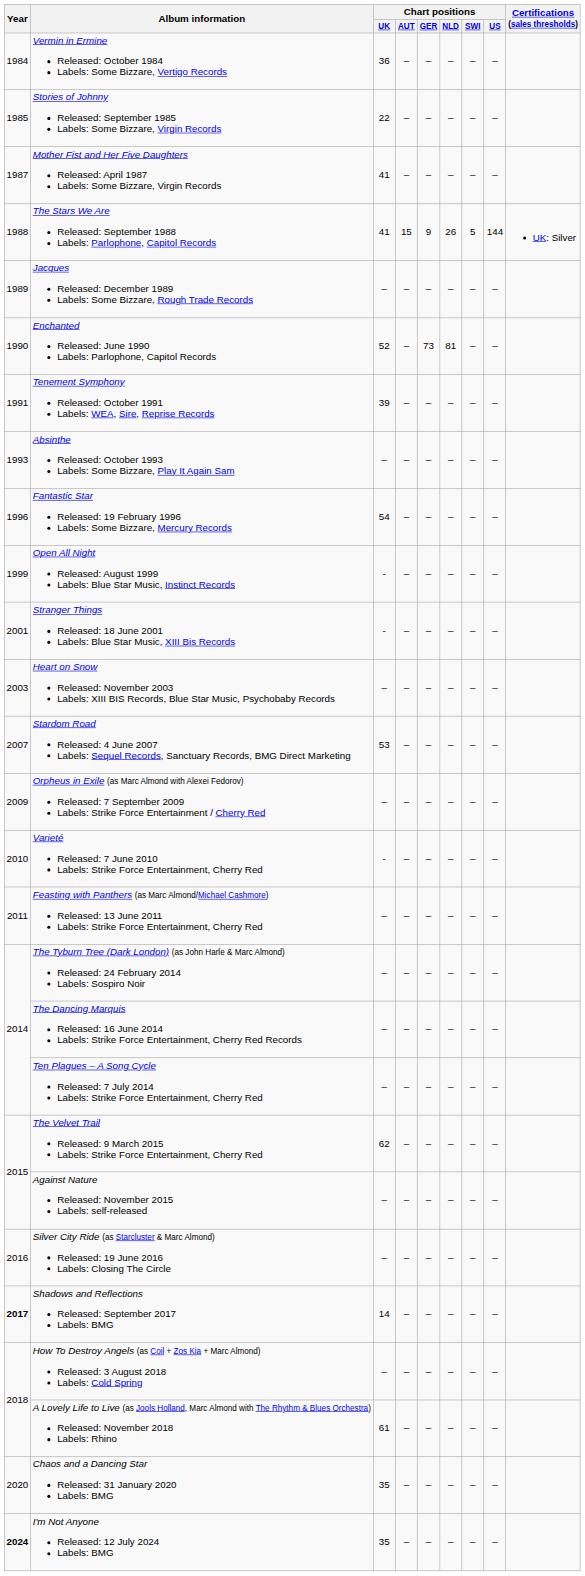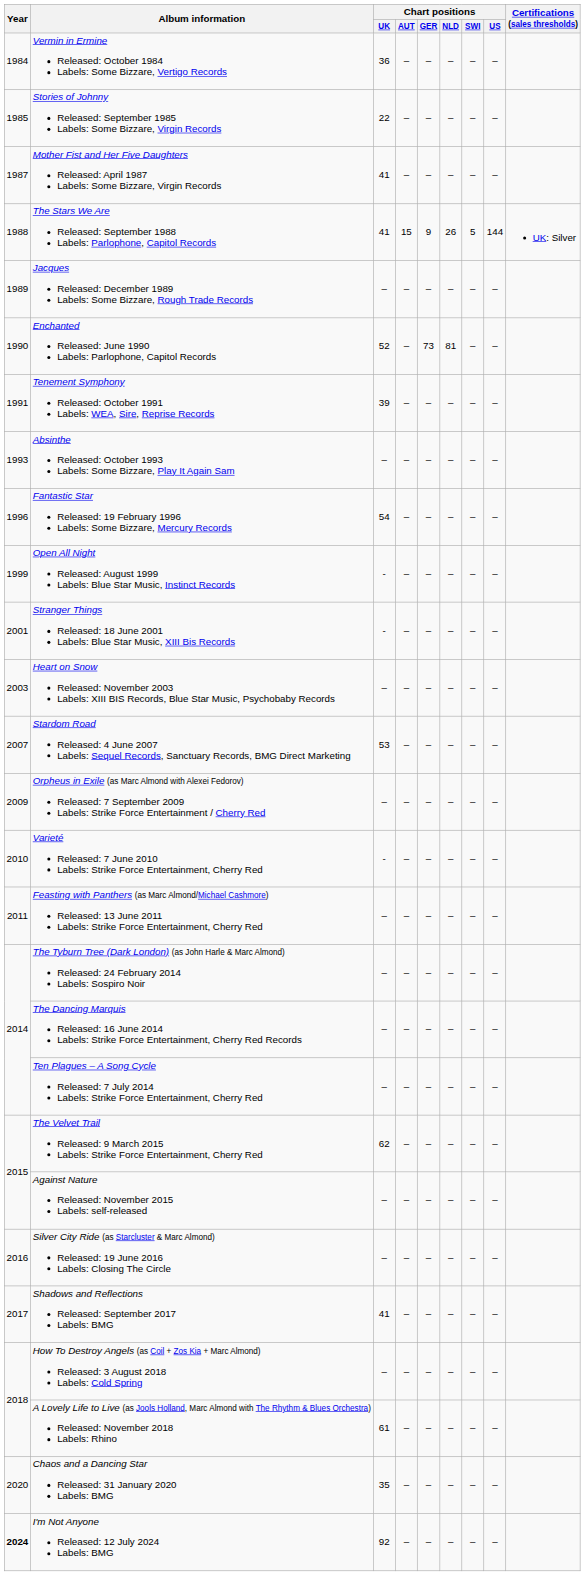 <table class="wikitable" style=text-align:center;>
 <tr>
 <th rowspan="2">Year</th>
 <th rowspan="2">Album information</th>
 <th colspan="6">Chart positions</th>
 <th rowspan="2"><a href='#'>Certifications</a><br><small>(<a href='#'>sales thresholds</a>)</small></th>
 </tr>
 <tr style="font-size:smaller;">
 <th width="30"><a href='#'>UK</a> <br></th>
 <th width="30"><a href='#'>AUT</a> <br></th>
 <th width="30"><a href='#'>GER</a> <br></th>
 <th width="30"><a href='#'>NLD</a> <br></th>
 <th style="width:30px;"><a href='#'>SWI</a> <br></th>
 <th width="30"><a href='#'>US</a><br></th>
 </tr>
 <tr>
 <td>1984</td>
 <td align=left><em><a href='#'>Vermin in Ermine</a></em><br><ul><li>Released: October 1984</li><li>Labels: Some Bizzare, <a href='#'>Vertigo Records</a></li></ul></td>
 <td>36 <br></td>
 <td>–</td>
 <td>–</td>
 <td>–</td>
 <td>–</td>
 <td>–</td>
 <td></td>
 </tr>
 <tr>
 <td>1985</td>
 <td align=left><em><a href='#'>Stories of Johnny</a></em><br><ul><li>Released: September 1985</li><li>Labels: Some Bizzare, <a href='#'>Virgin Records</a></li></ul></td>
 <td>22</td>
 <td>–</td>
 <td>–</td>
 <td>–</td>
 <td>–</td>
 <td>–</td>
 <td></td>
 </tr>
 <tr>
 <td>1987</td>
 <td align=left><em><a href='#'>Mother Fist and Her Five Daughters</a></em><br><ul><li>Released: April 1987</li><li>Labels: Some Bizzare, Virgin Records</li></ul></td>
 <td>41<br></td>
 <td>–</td>
 <td>–</td>
 <td>–</td>
 <td>–</td>
 <td>–</td>
 <td></td>
 </tr>
 <tr>
 <td>1988</td>
 <td align=left><em><a href='#'>The Stars We Are</a></em><br><ul><li>Released: September 1988</li><li>Labels: <a href='#'>Parlophone</a>, <a href='#'>Capitol Records</a></li></ul></td>
 <td>41</td>
 <td>15</td>
 <td>9</td>
 <td>26</td>
 <td>5</td>
 <td>144</td>
 <td align=left><br><ul><li><a href='#'>UK</a>: Silver</li></ul></td>
 </tr>
 <tr>
 <td>1989</td>
 <td align=left><em><a href='#'>Jacques</a></em><br><ul><li>Released: December 1989</li><li>Labels: Some Bizzare, <a href='#'>Rough Trade Records</a></li></ul></td>
 <td>–</td>
 <td>–</td>
 <td>–</td>
 <td>–</td>
 <td>–</td>
 <td>–</td>
 <td></td>
 </tr>
 <tr>
 <td>1990</td>
 <td align=left><em><a href='#'>Enchanted</a></em><br><ul><li>Released: June 1990</li><li>Labels: Parlophone, Capitol Records</li></ul></td>
 <td>52</td>
 <td>–</td>
 <td>73</td>
 <td>81</td>
 <td>–</td>
 <td>–</td>
 <td></td>
 </tr>
 <tr>
 <td>1991</td>
 <td align=left><em><a href='#'>Tenement Symphony</a></em><br><ul><li>Released: October 1991</li><li>Labels: <a href='#'>WEA</a>, <a href='#'>Sire</a>, <a href='#'>Reprise Records</a></li></ul></td>
 <td>39</td>
 <td>–</td>
 <td>–</td>
 <td>–</td>
 <td>–</td>
 <td>–</td>
 <td></td>
 </tr>
 <tr>
 <td>1993</td>
 <td align=left><em><a href='#'>Absinthe</a></em><br><ul><li>Released: October 1993</li><li>Labels: Some Bizzare, <a href='#'>Play It Again Sam</a></li></ul></td>
 <td>–</td>
 <td>–</td>
 <td>–</td>
 <td>–</td>
 <td>–</td>
 <td>–</td>
 <td></td>
 </tr>
 <tr>
 <td>1996</td>
 <td align=left><em><a href='#'>Fantastic Star</a></em><br><ul><li>Released: 19 February 1996</li><li>Labels: Some Bizzare, <a href='#'>Mercury Records</a></li></ul></td>
 <td>54</td>
 <td>–</td>
 <td>–</td>
 <td>–</td>
 <td>–</td>
 <td>–</td>
 <td></td>
 </tr>
 <tr>
 <td>1999</td>
 <td align=left><em><a href='#'>Open All Night</a></em><br><ul><li>Released: August 1999</li><li>Labels: Blue Star Music, <a href='#'>Instinct Records</a></li></ul></td>
 <td>-<br></td>
 <td>–</td>
 <td>–</td>
 <td>–</td>
 <td>–</td>
 <td>–</td>
 <td></td>
 </tr>
 <tr>
 <td>2001</td>
 <td align=left><em><a href='#'>Stranger Things</a></em><br><ul><li>Released: 18 June 2001</li><li>Labels: Blue Star Music, <a href='#'>XIII Bis Records</a></li></ul></td>
 <td>-<br></td>
 <td>–</td>
 <td>–</td>
 <td>–</td>
 <td>–</td>
 <td>–</td>
 <td></td>
 </tr>
 <tr>
 <td>2003</td>
 <td align=left><em><a href='#'>Heart on Snow</a></em><br><ul><li>Released: November 2003</li><li>Labels: XIII BIS Records, Blue Star Music, Psychobaby Records</li></ul></td>
 <td>–</td>
 <td>–</td>
 <td>–</td>
 <td>–</td>
 <td>–</td>
 <td>–</td>
 <td></td>
 </tr>
 <tr>
 <td>2007</td>
 <td align=left><em><a href='#'>Stardom Road</a></em><br><ul><li>Released: 4 June 2007</li><li>Labels: <a href='#'>Sequel Records</a>, Sanctuary Records, BMG Direct Marketing</li></ul></td>
 <td>53</td>
 <td>–</td>
 <td>–</td>
 <td>–</td>
 <td>–</td>
 <td>–</td>
 <td></td>
 </tr>
 <tr>
 <td>2009</td>
 <td align=left><em><a href='#'>Orpheus in Exile</a></em> <small>(as Marc Almond with Alexei Fedorov)</small><br><ul><li>Released: 7 September 2009</li><li>Labels: Strike Force Entertainment / <a href='#'>Cherry Red</a></li></ul></td>
 <td>–</td>
 <td>–</td>
 <td>–</td>
 <td>–</td>
 <td>–</td>
 <td>–</td>
 <td></td>
 </tr>
 <tr>
 <td>2010</td>
 <td align=left><em><a href='#'>Varieté</a></em><br><ul><li>Released: 7 June 2010</li><li>Labels: Strike Force Entertainment, Cherry Red</li></ul></td>
 <td>-<br></td>
 <td>–</td>
 <td>–</td>
 <td>–</td>
 <td>–</td>
 <td>–</td>
 <td></td>
 </tr>
 <tr>
 <td>2011</td>
 <td align=left><em><a href='#'>Feasting with Panthers</a></em> <small>(as Marc Almond/<a href='#'>Michael Cashmore</a>)</small><br><ul><li>Released: 13 June 2011</li><li>Labels: Strike Force Entertainment, Cherry Red</li></ul></td>
 <td>–</td>
 <td>–</td>
 <td>–</td>
 <td>–</td>
 <td>–</td>
 <td>–</td>
 <td></td>
 </tr>
 <tr>
 <td rowspan="3">2014</td>
 <td align=left><em><a href='#'>The Tyburn Tree (Dark London)</a></em> <small>(as John Harle & Marc Almond)</small><br><ul><li>Released: 24 February 2014</li><li>Labels: Sospiro Noir</li></ul></td>
 <td>–</td>
 <td>–</td>
 <td>–</td>
 <td>–</td>
 <td>–</td>
 <td>–</td>
 <td></td>
 </tr>
 <tr>
 <td align=left><em><a href='#'>The Dancing Marquis</a></em><br><ul><li>Released: 16 June 2014</li><li>Labels: Strike Force Entertainment, Cherry Red Records</li></ul></td>
 <td>–</td>
 <td>–</td>
 <td>–</td>
 <td>–</td>
 <td>–</td>
 <td>–</td>
 <td></td>
 </tr>
 <tr>
 <td align=left><em><a href='#'>Ten Plagues – A Song Cycle</a></em><br><ul><li>Released: 7 July 2014</li><li>Labels: Strike Force Entertainment, Cherry Red</li></ul></td>
 <td>–</td>
 <td>–</td>
 <td>–</td>
 <td>–</td>
 <td>–</td>
 <td>–</td>
 <td></td>
 </tr>
 <tr>
 <td rowspan="2">2015</td>
 <td align=left><em><a href='#'>The Velvet Trail</a></em><br><ul><li>Released: 9 March 2015</li><li>Labels: Strike Force Entertainment, Cherry Red</li></ul></td>
 <td>62</td>
 <td>–</td>
 <td>–</td>
 <td>–</td>
 <td>–</td>
 <td>–</td>
 <td></td>
 </tr>
 <tr>
 <td align=left><em>Against Nature</em><br><ul><li>Released: November 2015</li><li>Labels: self-released</li></ul></td>
 <td>–</td>
 <td>–</td>
 <td>–</td>
 <td>–</td>
 <td>–</td>
 <td>–</td>
 <td></td>
 </tr>
 <tr>
 <td>2016</td>
 <td align=left><em>Silver City Ride</em> <small>(as <a href='#'>Starcluster</a> & Marc Almond)</small><br><ul><li>Released: 19 June 2016</li><li>Labels: Closing The Circle</li></ul></td>
 <td>–</td>
 <td>–</td>
 <td>–</td>
 <td>–</td>
 <td>–</td>
 <td>–</td>
 <td></td>
 </tr>
 <tr>
-<td><strong>2017</strong></td>
+<td>2017</td>
 <td align=left><em>Shadows and Reflections</em><br><ul><li>Released: September 2017</li><li>Labels: BMG</li></ul></td>
-<td>14</td>
+<td>41</td>
 <td>–</td>
 <td>–</td>
 <td>–</td>
 <td>–</td>
 <td>–</td>
 <td></td>
 </tr>
 <tr>
 <td rowspan="2">2018</td>
 <td align=left><em>How To Destroy Angels</em> <small>(as <a href='#'>Coil</a> + <a href='#'>Zos Kia</a> + Marc Almond)</small><br><ul><li>Released: 3 August 2018</li><li>Labels: <a href='#'>Cold Spring</a></li></ul></td>
 <td>–</td>
 <td>–</td>
 <td>–</td>
 <td>–</td>
 <td>–</td>
 <td>–</td>
 <td></td>
 </tr>
 <tr>
 <td align=left><em>A Lovely Life to Live</em> <small>(as <a href='#'>Jools Holland</a>, Marc Almond with <a href='#'>The Rhythm & Blues Orchestra</a>)</small><br><ul><li>Released: November 2018</li><li>Labels: Rhino</li></ul></td>
 <td>61</td>
 <td>–</td>
 <td>–</td>
 <td>–</td>
 <td>–</td>
 <td>–</td>
 <td></td>
 </tr>
 <tr>
 <td>2020</td>
 <td align=left><em>Chaos and a Dancing Star</em><br><ul><li>Released: 31 January 2020</li><li>Labels: BMG</li></ul></td>
 <td>35</td>
 <td>–</td>
 <td>–</td>
 <td>–</td>
 <td>–</td>
 <td>–</td>
 <td></td>
 </tr>
 <tr>
 <td><strong>2024</strong></td>
 <td align=left><em>I'm Not Anyone</em><br><ul><li>Released: 12 July 2024</li><li>Labels: BMG</li></ul></td>
-<td>35</td>
+<td>92</td>
 <td>–</td>
 <td>–</td>
 <td>–</td>
 <td>–</td>
 <td>–</td>
 <td></td>
 </tr>
 </table>
